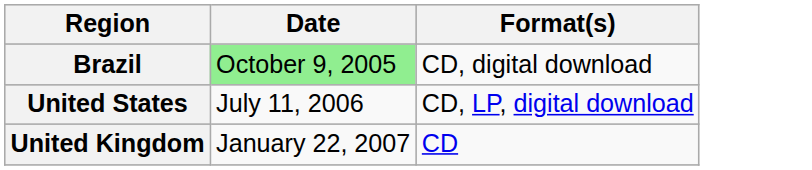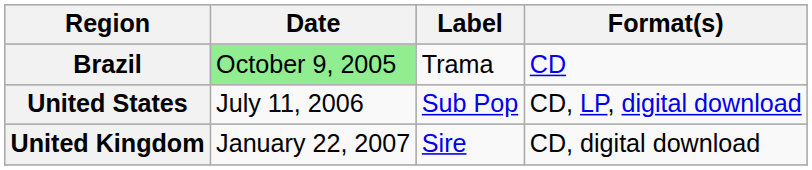 <table class="wikitable plainrowheaders">
 <tr>
 <th scope="col">Region</th>
 <th scope="col">Date</th>
+<th scope="col">Label</th>
 <th scope="col">Format(s)</th>
 </tr>
 <tr>
 <th scope="row">Brazil</th>
 <td style="background: lightgreen;">October 9, 2005</td>
-<td>CD, digital download</td>
+<td>Trama</td>
+<td><a href='#'>CD</a></td>
 </tr>
 <tr>
 <th scope="row">United States</th>
 <td>July 11, 2006</td>
+<td><a href='#'>Sub Pop</a></td>
 <td>CD, <a href='#'>LP</a>, <a href='#'>digital download</a></td>
 </tr>
 <tr>
 <th scope="row">United Kingdom</th>
 <td>January 22, 2007</td>
-<td><a href='#'>CD</a></td>
+<td><a href='#'>Sire</a></td>
+<td>CD, digital download</td>
 </tr>
 </table>
